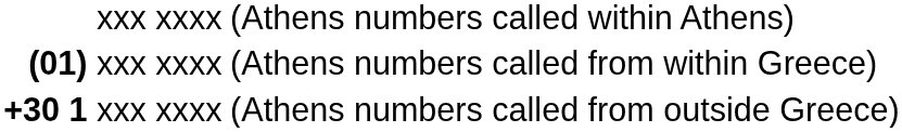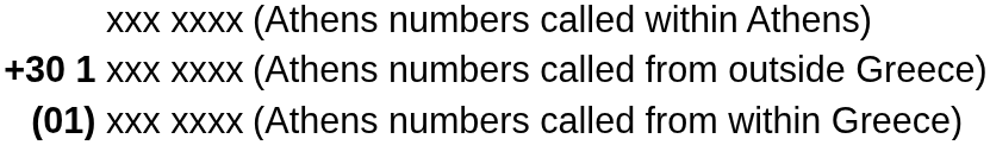 <table class="toccolours" style="font-size:100%">
 <tr>
 <td style="text-align:right; width:12em;"><strong> </strong> xxx xxxx</td>
 <td>(Athens numbers called within Athens)</td>
 </tr>
 <tr>
+<td style="text-align:right; width:12em;"><strong>+30 1</strong>  xxx xxxx</td>
+<td>(Athens numbers called from outside Greece)</td>
+</tr>
+<tr>
 <td style="text-align:right; width:12em;"><strong>(01)</strong> xxx xxxx</td>
 <td>(Athens numbers called from within Greece)</td>
 </tr>
-<tr>
-<td style="text-align:right; width:12em;"><strong>+30 1</strong>  xxx xxxx</td>
-<td>(Athens numbers called from outside Greece)</td>
-</tr>
 </table>
